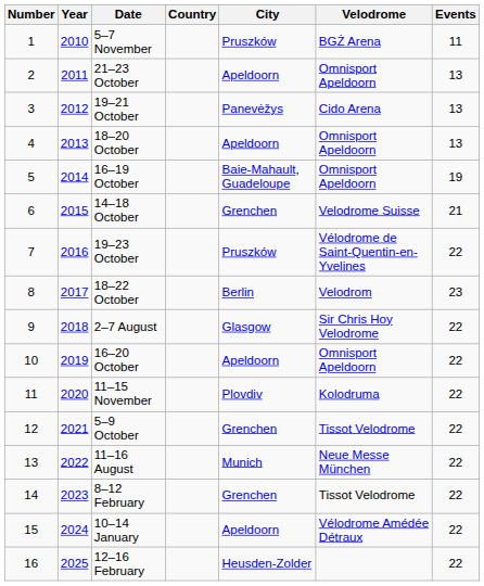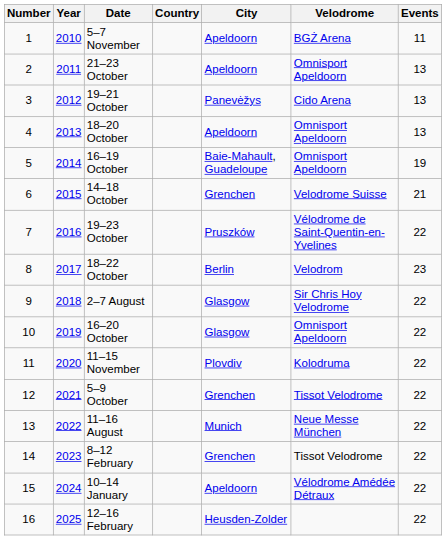 <table class="wikitable">
 <tr>
 <th>Number</th>
 <th>Year</th>
 <th>Date</th>
 <th>Country</th>
 <th>City</th>
 <th>Velodrome</th>
 <th>Events</th>
 </tr>
 <tr>
 <td align=center>1</td>
 <td align=center><a href='#'>2010</a></td>
 <td>5–7 November</td>
 <td></td>
-<td><a href='#'>Pruszków</a></td>
+<td><a href='#'>Apeldoorn</a></td>
 <td><a href='#'>BGŻ Arena</a></td>
 <td align=center>11</td>
 </tr>
 <tr>
 <td align=center>2</td>
 <td align=center><a href='#'>2011</a></td>
 <td>21–23 October</td>
 <td></td>
 <td><a href='#'>Apeldoorn</a></td>
 <td><a href='#'>Omnisport Apeldoorn</a></td>
 <td align=center>13</td>
 </tr>
 <tr>
 <td align=center>3</td>
 <td align=center><a href='#'>2012</a></td>
 <td>19–21 October</td>
 <td></td>
 <td><a href='#'>Panevėžys</a></td>
 <td><a href='#'>Cido Arena</a></td>
 <td align=center>13</td>
 </tr>
 <tr>
 <td align=center>4</td>
 <td align=center><a href='#'>2013</a></td>
 <td>18–20 October</td>
 <td></td>
 <td><a href='#'>Apeldoorn</a></td>
 <td><a href='#'>Omnisport Apeldoorn</a></td>
 <td align=center>13</td>
 </tr>
 <tr>
 <td align=center>5</td>
 <td align=center><a href='#'>2014</a></td>
 <td>16–19 October</td>
 <td></td>
 <td><a href='#'>Baie-Mahault</a>, <a href='#'>Guadeloupe</a></td>
 <td><a href='#'>Omnisport Apeldoorn</a></td>
 <td align=center>19</td>
 </tr>
 <tr>
 <td align=center>6</td>
 <td align=center><a href='#'>2015</a></td>
 <td>14–18 October</td>
 <td></td>
 <td><a href='#'>Grenchen</a></td>
 <td><a href='#'>Velodrome Suisse</a></td>
 <td align=center>21</td>
 </tr>
 <tr>
 <td align=center>7</td>
 <td align=center><a href='#'>2016</a></td>
 <td>19–23 October</td>
 <td></td>
 <td><a href='#'>Pruszków</a></td>
 <td><a href='#'>Vélodrome de Saint-Quentin-en-Yvelines</a></td>
 <td align=center>22</td>
 </tr>
 <tr>
 <td align=center>8</td>
 <td align=center><a href='#'>2017</a></td>
 <td>18–22 October</td>
 <td></td>
 <td><a href='#'>Berlin</a></td>
 <td><a href='#'>Velodrom</a></td>
 <td align=center>23</td>
 </tr>
 <tr>
 <td align=center>9</td>
 <td align=center><a href='#'>2018</a></td>
 <td>2–7 August</td>
 <td></td>
 <td><a href='#'>Glasgow</a></td>
 <td><a href='#'>Sir Chris Hoy Velodrome</a></td>
 <td align=center>22</td>
 </tr>
 <tr>
 <td align=center>10</td>
 <td align=center><a href='#'>2019</a></td>
 <td>16–20 October</td>
 <td></td>
-<td><a href='#'>Apeldoorn</a></td>
+<td><a href='#'>Glasgow</a></td>
 <td><a href='#'>Omnisport Apeldoorn</a></td>
 <td align=center>22</td>
 </tr>
 <tr>
 <td align=center>11</td>
 <td align=center><a href='#'>2020</a></td>
 <td>11–15 November</td>
 <td></td>
 <td><a href='#'>Plovdiv</a></td>
 <td><a href='#'>Kolodruma</a></td>
 <td align=center>22</td>
 </tr>
 <tr>
 <td align=center>12</td>
 <td align=center><a href='#'>2021</a></td>
 <td>5–9 October</td>
 <td></td>
 <td><a href='#'>Grenchen</a></td>
 <td><a href='#'>Tissot Velodrome</a></td>
 <td align=center>22</td>
 </tr>
 <tr>
 <td align=center>13</td>
 <td align=center><a href='#'>2022</a></td>
 <td>11–16 August</td>
 <td></td>
 <td><a href='#'>Munich</a></td>
 <td><a href='#'>Neue Messe München</a></td>
 <td align=center>22</td>
 </tr>
 <tr>
 <td align=center>14</td>
 <td align=center><a href='#'>2023</a></td>
 <td>8–12 February</td>
 <td></td>
 <td><a href='#'>Grenchen</a></td>
 <td>Tissot Velodrome</td>
 <td align=center>22</td>
 </tr>
 <tr>
 <td align=center>15</td>
 <td align=center><a href='#'>2024</a></td>
 <td>10–14 January</td>
 <td></td>
 <td><a href='#'>Apeldoorn</a></td>
 <td><a href='#'>Vélodrome Amédée Détraux</a></td>
 <td align=center>22</td>
 </tr>
 <tr>
 <td align=center>16</td>
 <td align=center><a href='#'>2025</a></td>
 <td>12–16 February</td>
 <td></td>
 <td><a href='#'>Heusden-Zolder</a></td>
 <td></td>
 <td align=center>22</td>
 </tr>
 </table>
